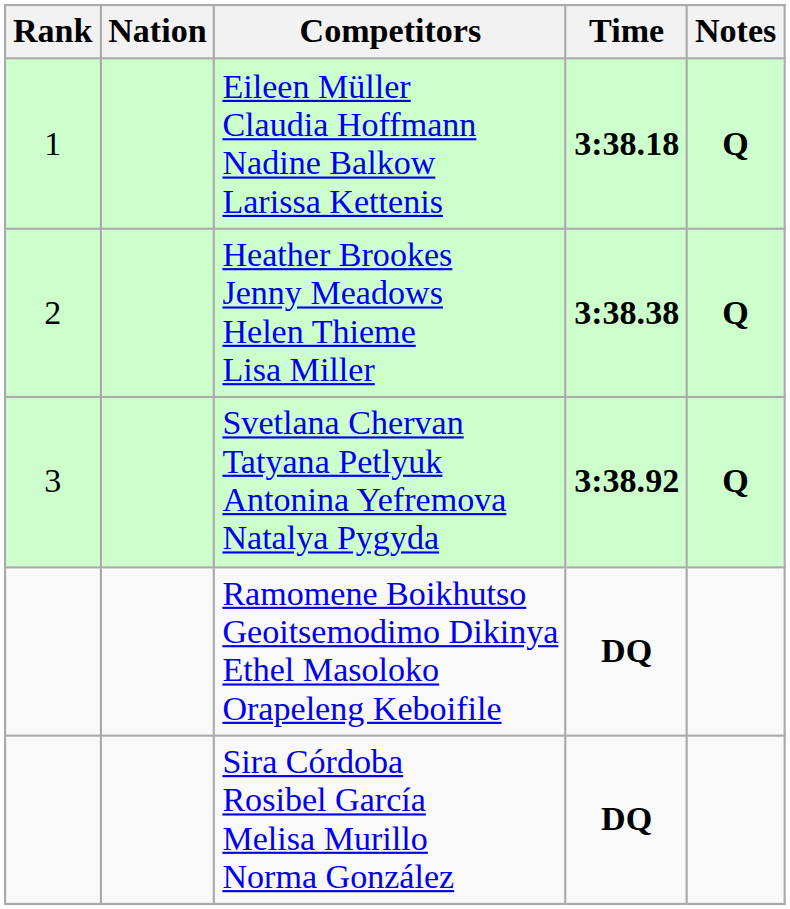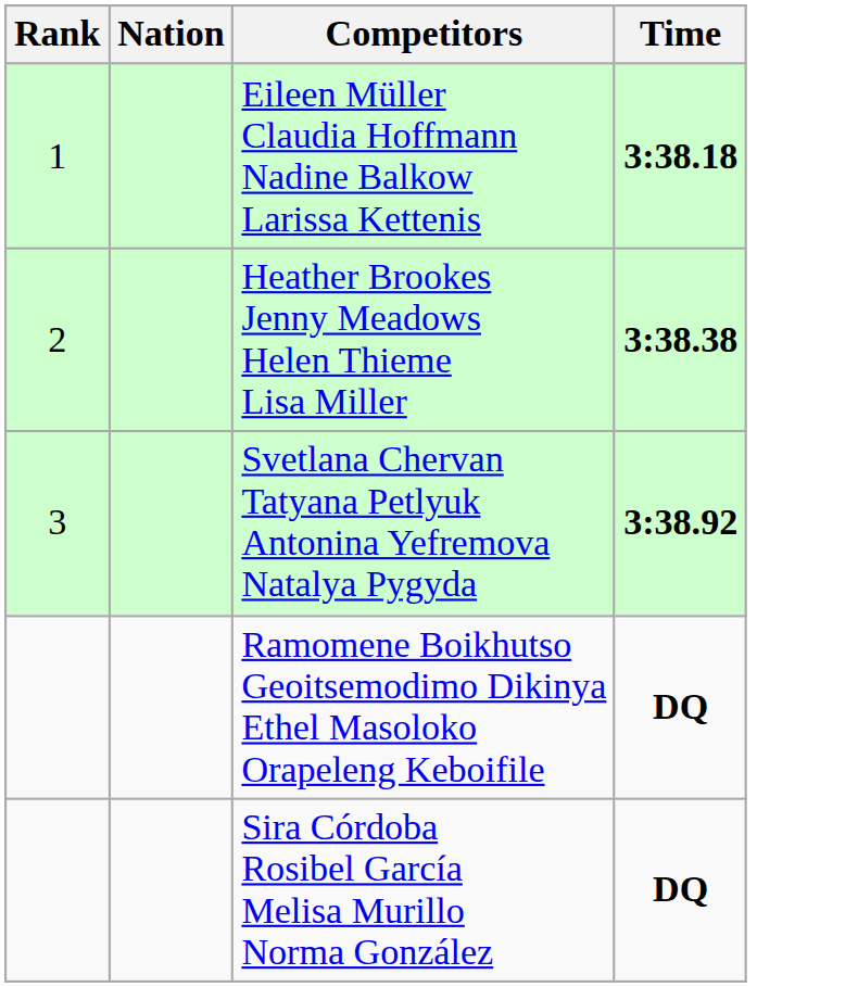 <table class="wikitable sortable" style="text-align:center">
 <tr>
 <th>Rank</th>
 <th>Nation</th>
 <th>Competitors</th>
 <th>Time</th>
-<th>Notes</th>
 </tr>
 <tr bgcolor=ccffcc>
 <td>1</td>
 <td align=left></td>
 <td align=left><a href='#'>Eileen Müller</a><br><a href='#'>Claudia Hoffmann</a><br><a href='#'>Nadine Balkow</a><br><a href='#'>Larissa Kettenis</a></td>
 <td><strong>3:38.18</strong></td>
-<td><strong>Q</strong></td>
 </tr>
 <tr bgcolor=ccffcc>
 <td>2</td>
 <td align=left></td>
 <td align=left><a href='#'>Heather Brookes</a><br><a href='#'>Jenny Meadows</a><br><a href='#'>Helen Thieme</a><br><a href='#'>Lisa Miller</a></td>
 <td><strong>3:38.38</strong></td>
-<td><strong>Q</strong></td>
 </tr>
 <tr bgcolor=ccffcc>
 <td>3</td>
 <td align=left></td>
 <td align=left><a href='#'>Svetlana Chervan</a><br><a href='#'>Tatyana Petlyuk</a><br><a href='#'>Antonina Yefremova</a><br><a href='#'>Natalya Pygyda</a></td>
 <td><strong>3:38.92</strong></td>
-<td><strong>Q</strong></td>
 </tr>
 <tr>
 <td></td>
 <td align=left></td>
 <td align=left><a href='#'>Ramomene Boikhutso</a><br><a href='#'>Geoitsemodimo Dikinya</a><br><a href='#'>Ethel Masoloko</a><br><a href='#'>Orapeleng Keboifile</a></td>
 <td><strong>DQ</strong></td>
-<td></td>
 </tr>
 <tr>
 <td></td>
 <td align=left></td>
 <td align=left><a href='#'>Sira Córdoba</a><br><a href='#'>Rosibel García</a><br><a href='#'>Melisa Murillo</a><br><a href='#'>Norma González</a></td>
 <td><strong>DQ</strong></td>
-<td></td>
 </tr>
 </table>
